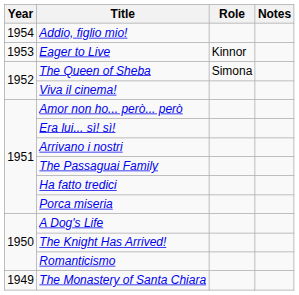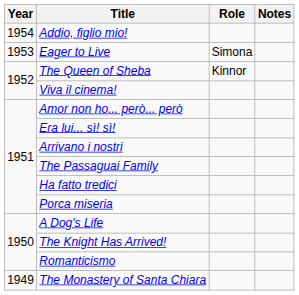 <table class="wikitable sortable">
 <tr>
 <th>Year</th>
 <th>Title</th>
 <th>Role</th>
 <th class="unsortable">Notes</th>
 </tr>
 <tr>
 <td>1954</td>
 <td><em><a href='#'>Addio, figlio mio!</a></em></td>
 <td></td>
 <td></td>
 </tr>
 <tr>
 <td>1953</td>
 <td><em><a href='#'>Eager to Live</a></em></td>
-<td>Kinnor</td>
+<td>Simona</td>
 <td></td>
 </tr>
 <tr>
 <td rowspan=2>1952</td>
 <td><em><a href='#'>The Queen of Sheba</a></em></td>
-<td>Simona</td>
+<td>Kinnor</td>
 <td></td>
 </tr>
 <tr>
 <td><em><a href='#'>Viva il cinema!</a></em></td>
 <td></td>
 <td></td>
 </tr>
 <tr>
 <td rowspan=6>1951</td>
 <td><em><a href='#'>Amor non ho... però... però</a></em></td>
 <td></td>
 <td></td>
 </tr>
 <tr>
 <td><em><a href='#'>Era lui... sì! sì!</a></em></td>
 <td></td>
 <td></td>
 </tr>
 <tr>
 <td><em><a href='#'>Arrivano i nostri</a></em></td>
 <td></td>
 <td></td>
 </tr>
 <tr>
 <td><em><a href='#'>The Passaguai Family</a></em></td>
 <td></td>
 <td></td>
 </tr>
 <tr>
 <td><em><a href='#'>Ha fatto tredici</a></em></td>
 <td></td>
 <td></td>
 </tr>
 <tr>
 <td><em><a href='#'>Porca miseria</a></em></td>
 <td></td>
 <td></td>
 </tr>
 <tr>
 <td rowspan=3>1950</td>
 <td><em><a href='#'>A Dog's Life</a></em></td>
 <td></td>
 <td></td>
 </tr>
 <tr>
 <td><em><a href='#'>The Knight Has Arrived!</a></em></td>
 <td></td>
 <td></td>
 </tr>
 <tr>
 <td><em><a href='#'>Romanticismo</a></em></td>
 <td></td>
 <td></td>
 </tr>
 <tr>
 <td>1949</td>
 <td><em><a href='#'>The Monastery of Santa Chiara</a></em></td>
 <td></td>
 <td></td>
 </tr>
 </table>
